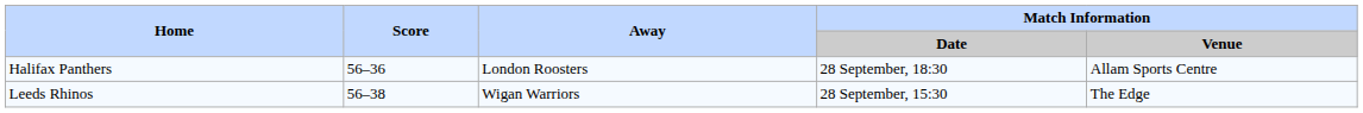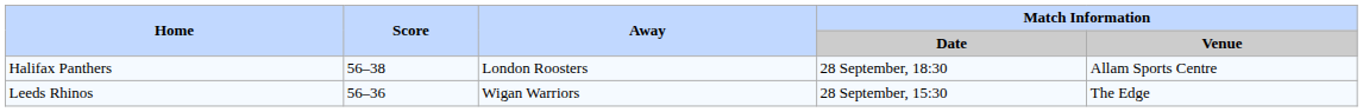 <table class="wikitable defaultcenter col1right col3left" style="font-size:90%; background-color:#F5FAFF" width=100%>
 <tr>
 <th scope="col" rowspan=2 style="background-color:#C1D8FF" width=25%>Home</th>
 <th scope="col" rowspan=2 style="background-color:#C1D8FF" width=10%>Score</th>
 <th scope="col" rowspan=2 style="background-color:#C1D8FF" width=25%>Away</th>
 <th colspan=2 style="background-color:#C1D8FF">Match Information</th>
 </tr>
 <tr>
 <th scope="col" style="background-color:#CCCCCC" width=20%>Date</th>
 <th scope="col" style="background-color:#CCCCCC" width=20%>Venue</th>
 </tr>
 <tr>
 <td>Halifax Panthers </td>
-<td>56–36</td>
+<td>56–38</td>
 <td> London Roosters</td>
 <td>28 September, 18:30</td>
 <td>Allam Sports Centre</td>
 </tr>
 <tr>
 <td>Leeds Rhinos </td>
-<td>56–38</td>
+<td>56–36</td>
 <td> Wigan Warriors</td>
 <td>28 September, 15:30</td>
 <td>The Edge</td>
 </tr>
 </table>
